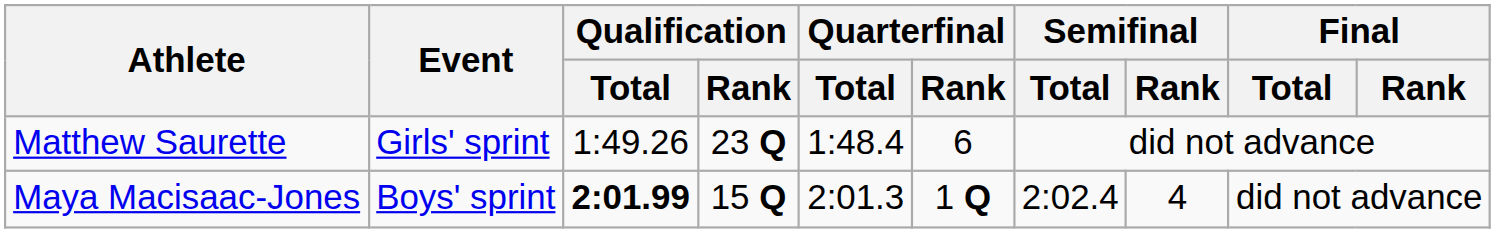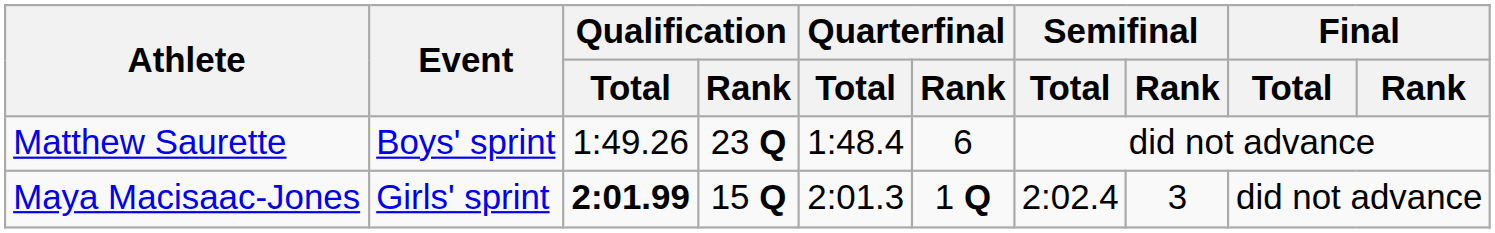 <table class="wikitable">
 <tr>
 <th rowspan=2>Athlete</th>
 <th rowspan=2>Event</th>
 <th colspan=2>Qualification</th>
 <th colspan=2>Quarterfinal</th>
 <th colspan=2>Semifinal</th>
 <th colspan=2>Final</th>
 </tr>
 <tr>
 <th>Total</th>
 <th>Rank</th>
 <th>Total</th>
 <th>Rank</th>
 <th>Total</th>
 <th>Rank</th>
 <th>Total</th>
 <th>Rank</th>
 </tr>
 <tr>
 <td><a href='#'>Matthew Saurette</a></td>
-<td><a href='#'>Girls' sprint</a></td>
+<td><a href='#'>Boys' sprint</a></td>
 <td align="center">1:49.26</td>
 <td align="center">23 <strong>Q</strong></td>
 <td align="center">1:48.4</td>
 <td align="center">6</td>
 <td align="center" colspan=4>did not advance</td>
 </tr>
 <tr>
 <td><a href='#'>Maya Macisaac-Jones</a></td>
-<td><a href='#'>Boys' sprint</a></td>
+<td><a href='#'>Girls' sprint</a></td>
 <td align="center"><strong>2:01.99</strong></td>
 <td align="center">15 <strong>Q</strong></td>
 <td align="center">2:01.3</td>
 <td align="center">1 <strong>Q</strong></td>
 <td align="center">2:02.4</td>
-<td align="center">4</td>
+<td align="center">3</td>
 <td align="center" colspan=2>did not advance</td>
 </tr>
 </table>
